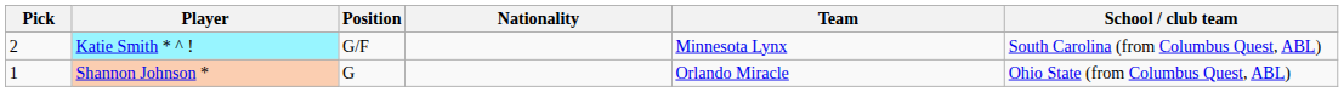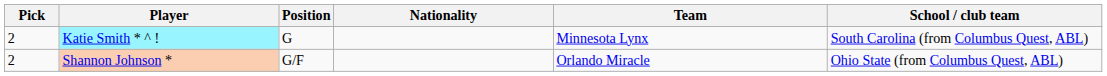 <table class="wikitable">
 <tr>
 <th style="width:5%;">Pick</th>
 <th style="width:20%;">Player</th>
 <th style="width:5%;">Position</th>
 <th style="width:20%;">Nationality</th>
 <th style="width:25%;">Team</th>
 <th style="width:25%;">School / club team</th>
 </tr>
 <tr>
 <td>2</td>
 <td bgcolor="#98f5ff"><a href='#'>Katie Smith</a> * ^ !</td>
-<td>G/F</td>
+<td>G</td>
 <td></td>
 <td><a href='#'>Minnesota Lynx</a></td>
 <td><a href='#'>South Carolina</a>  (from <a href='#'>Columbus Quest</a>, <a href='#'>ABL</a>)</td>
 </tr>
 <tr>
-<td>1</td>
+<td>2</td>
 <td bgcolor="#FBCEB1"><a href='#'>Shannon Johnson</a> *</td>
-<td>G</td>
+<td>G/F</td>
 <td></td>
 <td><a href='#'>Orlando Miracle</a></td>
 <td><a href='#'>Ohio State</a> (from <a href='#'>Columbus Quest</a>, <a href='#'>ABL</a>)</td>
 </tr>
 </table>
